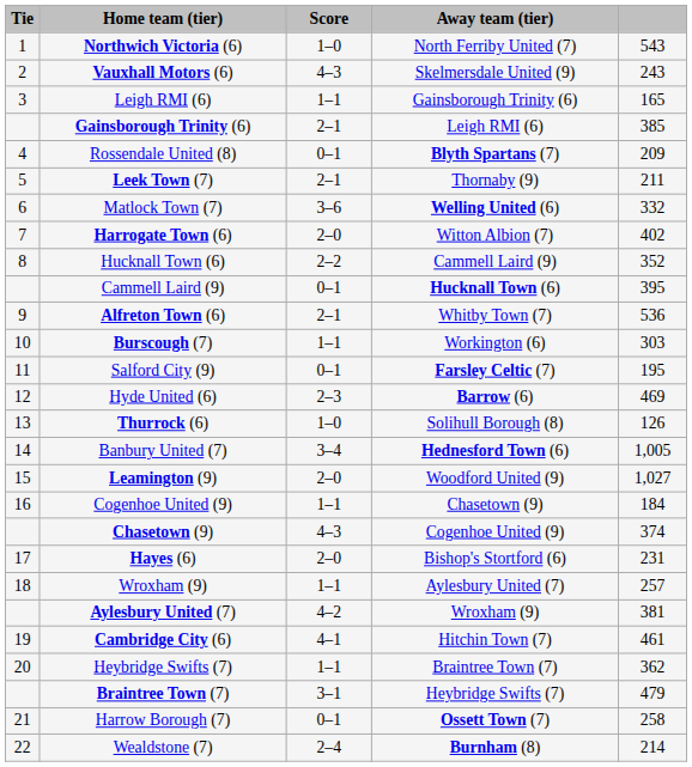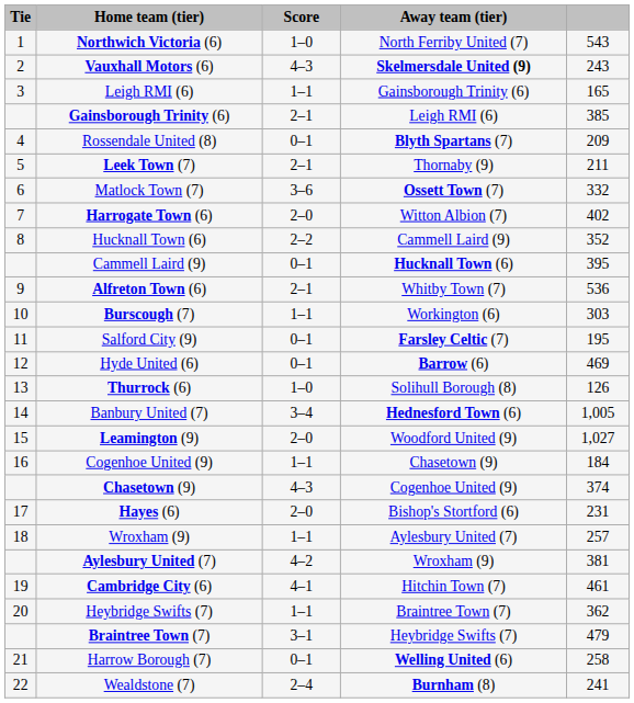 <table class="wikitable" style="width: 600px; background:WhiteSmoke; text-align:center; font-size:90%">
 <tr>
 <td scope="col" style="width:  5.00%; background:silver;"><strong>Tie</strong></td>
 <td scope="col" style="width: 36.25%; background:silver;"><strong>Home team (tier)</strong></td>
 <td scope="col" style="width: 12.50%; background:silver;"><strong>Score</strong></td>
 <td scope="col" style="width: 36.25%; background:silver;"><strong>Away team (tier)</strong></td>
 <td scope="col" style="width: 10.00%; background:silver;"><strong></strong></td>
 </tr>
 <tr>
 <td>1</td>
 <td><strong><a href='#'>Northwich Victoria</a></strong> (6)</td>
 <td>1–0</td>
 <td><a href='#'>North Ferriby United</a> (7)</td>
 <td>543</td>
 </tr>
 <tr>
 <td>2</td>
 <td><strong><a href='#'>Vauxhall Motors</a></strong> (6)</td>
 <td>4–3</td>
-<td><a href='#'>Skelmersdale United</a> (9)</td>
+<td><strong><a href='#'>Skelmersdale United</a> (9)</strong></td>
 <td>243</td>
 </tr>
 <tr>
 <td>3</td>
 <td><a href='#'>Leigh RMI</a> (6)</td>
 <td>1–1</td>
 <td><a href='#'>Gainsborough Trinity</a> (6)</td>
 <td>165</td>
 </tr>
 <tr>
 <td><em></em></td>
 <td><strong><a href='#'>Gainsborough Trinity</a></strong> (6)</td>
 <td>2–1</td>
 <td><a href='#'>Leigh RMI</a> (6)</td>
 <td>385</td>
 </tr>
 <tr>
 <td>4</td>
 <td><a href='#'>Rossendale United</a> (8)</td>
 <td>0–1</td>
 <td><strong><a href='#'>Blyth Spartans</a></strong> (7)</td>
 <td>209</td>
 </tr>
 <tr>
 <td>5</td>
 <td><strong><a href='#'>Leek Town</a></strong> (7)</td>
 <td>2–1</td>
 <td><a href='#'>Thornaby</a> (9)</td>
 <td>211</td>
 </tr>
 <tr>
 <td>6</td>
 <td><a href='#'>Matlock Town</a> (7)</td>
 <td>3–6</td>
-<td><strong><a href='#'>Welling United</a></strong> (6)</td>
+<td><strong><a href='#'>Ossett Town</a></strong> (7)</td>
 <td>332</td>
 </tr>
 <tr>
 <td>7</td>
 <td><strong><a href='#'>Harrogate Town</a></strong> (6)</td>
 <td>2–0</td>
 <td><a href='#'>Witton Albion</a> (7)</td>
 <td>402</td>
 </tr>
 <tr>
 <td>8</td>
 <td><a href='#'>Hucknall Town</a> (6)</td>
 <td>2–2</td>
 <td><a href='#'>Cammell Laird</a> (9)</td>
 <td>352</td>
 </tr>
 <tr>
 <td><em></em></td>
 <td><a href='#'>Cammell Laird</a> (9)</td>
 <td>0–1</td>
 <td><strong><a href='#'>Hucknall Town</a></strong> (6)</td>
 <td>395</td>
 </tr>
 <tr>
 <td>9</td>
 <td><strong><a href='#'>Alfreton Town</a></strong> (6)</td>
 <td>2–1</td>
 <td><a href='#'>Whitby Town</a> (7)</td>
 <td>536</td>
 </tr>
 <tr>
 <td>10</td>
 <td><strong><a href='#'>Burscough</a></strong> (7)</td>
 <td>1–1</td>
 <td><a href='#'>Workington</a> (6)</td>
 <td>303</td>
 </tr>
 <tr>
 <td>11</td>
 <td><a href='#'>Salford City</a> (9)</td>
 <td>0–1</td>
 <td><strong><a href='#'>Farsley Celtic</a></strong> (7)</td>
 <td>195</td>
 </tr>
 <tr>
 <td>12</td>
 <td><a href='#'>Hyde United</a> (6)</td>
-<td>2–3</td>
+<td>0–1</td>
 <td><strong><a href='#'>Barrow</a></strong> (6)</td>
 <td>469</td>
 </tr>
 <tr>
 <td>13</td>
 <td><strong><a href='#'>Thurrock</a></strong> (6)</td>
 <td>1–0</td>
 <td><a href='#'>Solihull Borough</a> (8)</td>
 <td>126</td>
 </tr>
 <tr>
 <td>14</td>
 <td><a href='#'>Banbury United</a> (7)</td>
 <td>3–4</td>
 <td><strong><a href='#'>Hednesford Town</a></strong> (6)</td>
 <td>1,005</td>
 </tr>
 <tr>
 <td>15</td>
 <td><strong><a href='#'>Leamington</a></strong> (9)</td>
 <td>2–0</td>
 <td><a href='#'>Woodford United</a> (9)</td>
 <td>1,027</td>
 </tr>
 <tr>
 <td>16</td>
 <td><a href='#'>Cogenhoe United</a> (9)</td>
 <td>1–1</td>
 <td><a href='#'>Chasetown</a> (9)</td>
 <td>184</td>
 </tr>
 <tr>
 <td><em></em></td>
 <td><strong><a href='#'>Chasetown</a></strong> (9)</td>
 <td>4–3</td>
 <td><a href='#'>Cogenhoe United</a> (9)</td>
 <td>374</td>
 </tr>
 <tr>
 <td>17</td>
 <td><strong><a href='#'>Hayes</a></strong> (6)</td>
 <td>2–0</td>
 <td><a href='#'>Bishop's Stortford</a> (6)</td>
 <td>231</td>
 </tr>
 <tr>
 <td>18</td>
 <td><a href='#'>Wroxham</a> (9)</td>
 <td>1–1</td>
 <td><a href='#'>Aylesbury United</a> (7)</td>
 <td>257</td>
 </tr>
 <tr>
 <td><em></em></td>
 <td><strong><a href='#'>Aylesbury United</a></strong> (7)</td>
 <td>4–2</td>
 <td><a href='#'>Wroxham</a> (9)</td>
 <td>381</td>
 </tr>
 <tr>
 <td>19</td>
 <td><strong><a href='#'>Cambridge City</a></strong> (6)</td>
 <td>4–1</td>
 <td><a href='#'>Hitchin Town</a> (7)</td>
 <td>461</td>
 </tr>
 <tr>
 <td>20</td>
 <td><a href='#'>Heybridge Swifts</a> (7)</td>
 <td>1–1</td>
 <td><a href='#'>Braintree Town</a> (7)</td>
 <td>362</td>
 </tr>
 <tr>
 <td><em></em></td>
 <td><strong><a href='#'>Braintree Town</a></strong> (7)</td>
 <td>3–1</td>
 <td><a href='#'>Heybridge Swifts</a> (7)</td>
 <td>479</td>
 </tr>
 <tr>
 <td>21</td>
 <td><a href='#'>Harrow Borough</a> (7)</td>
 <td>0–1</td>
-<td><strong><a href='#'>Ossett Town</a></strong> (7)</td>
+<td><strong><a href='#'>Welling United</a></strong> (6)</td>
 <td>258</td>
 </tr>
 <tr>
 <td>22</td>
 <td><a href='#'>Wealdstone</a> (7)</td>
 <td>2–4</td>
 <td><strong><a href='#'>Burnham</a></strong> (8)</td>
-<td>214</td>
+<td>241</td>
 </tr>
 </table>
